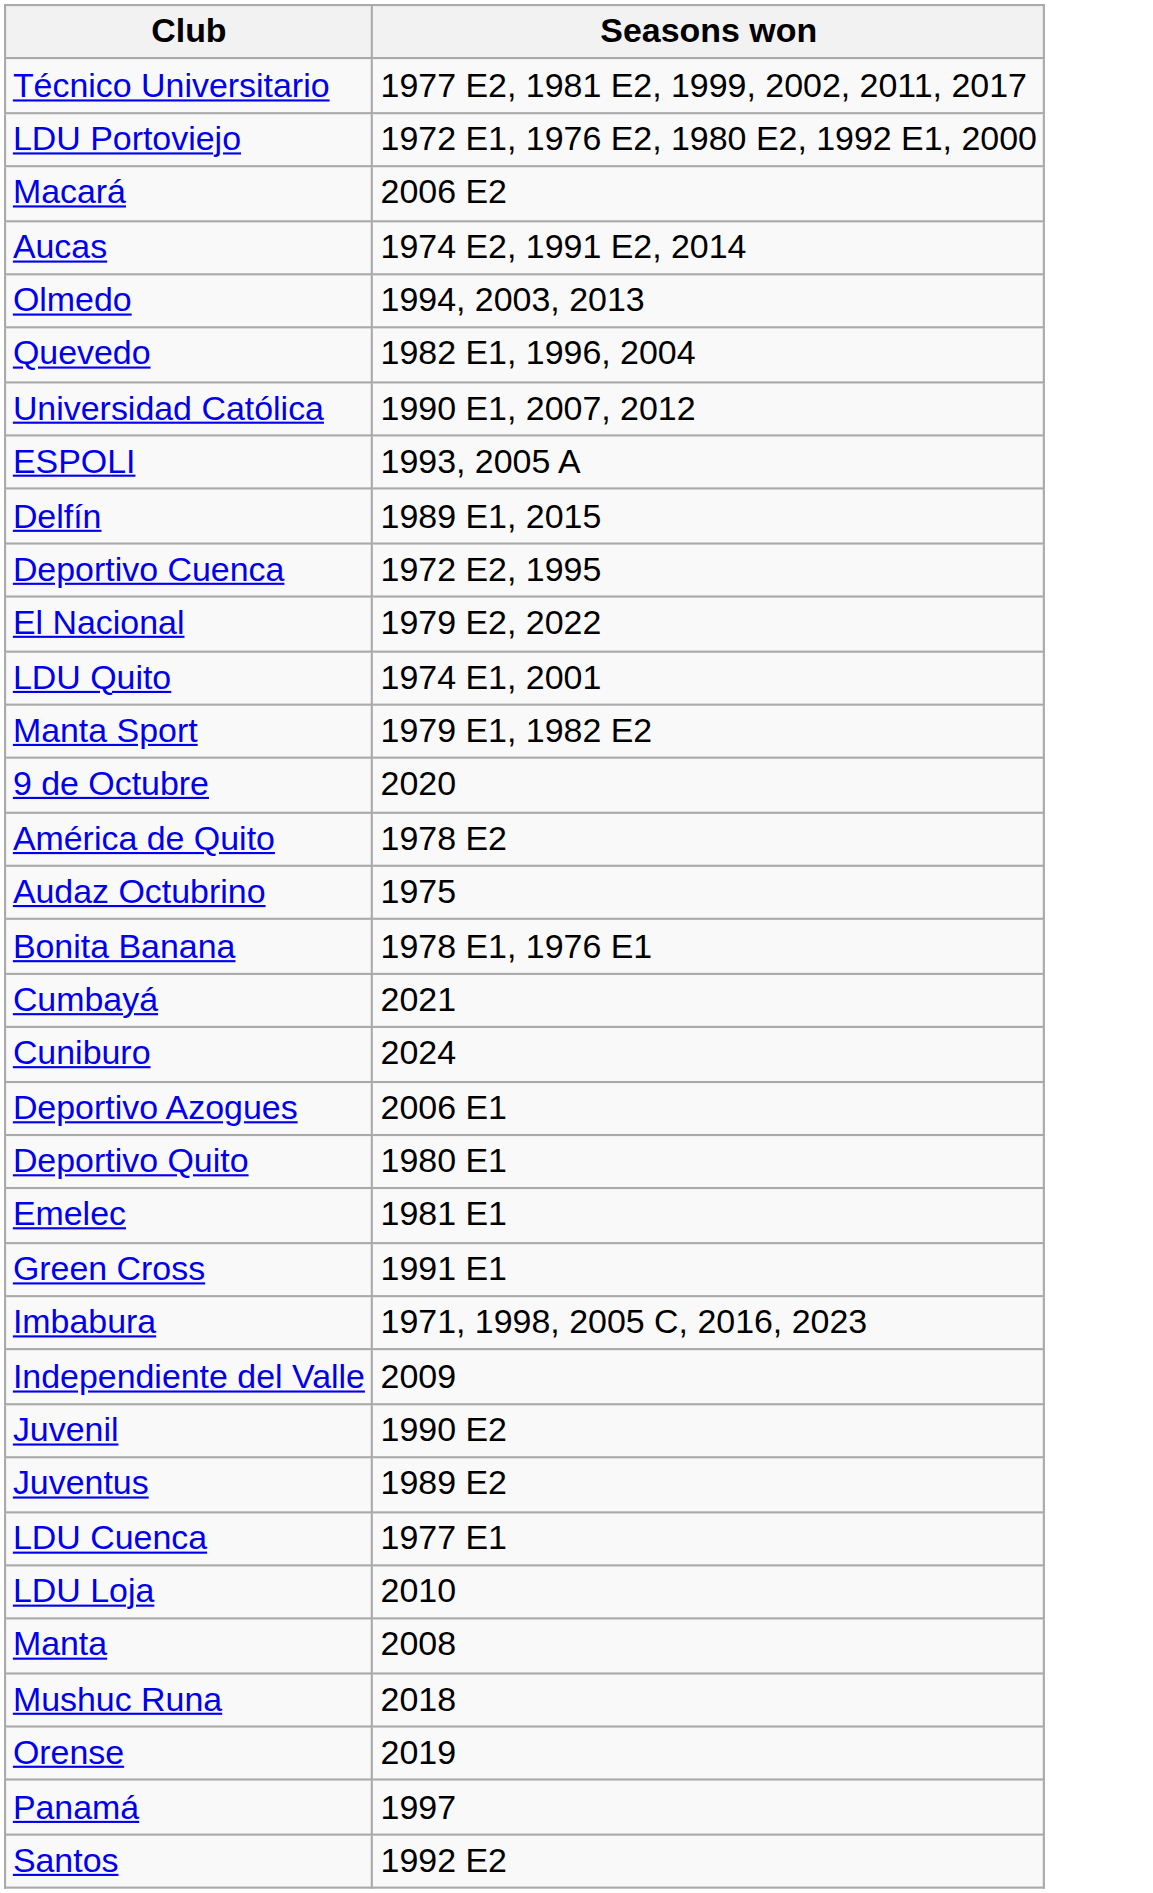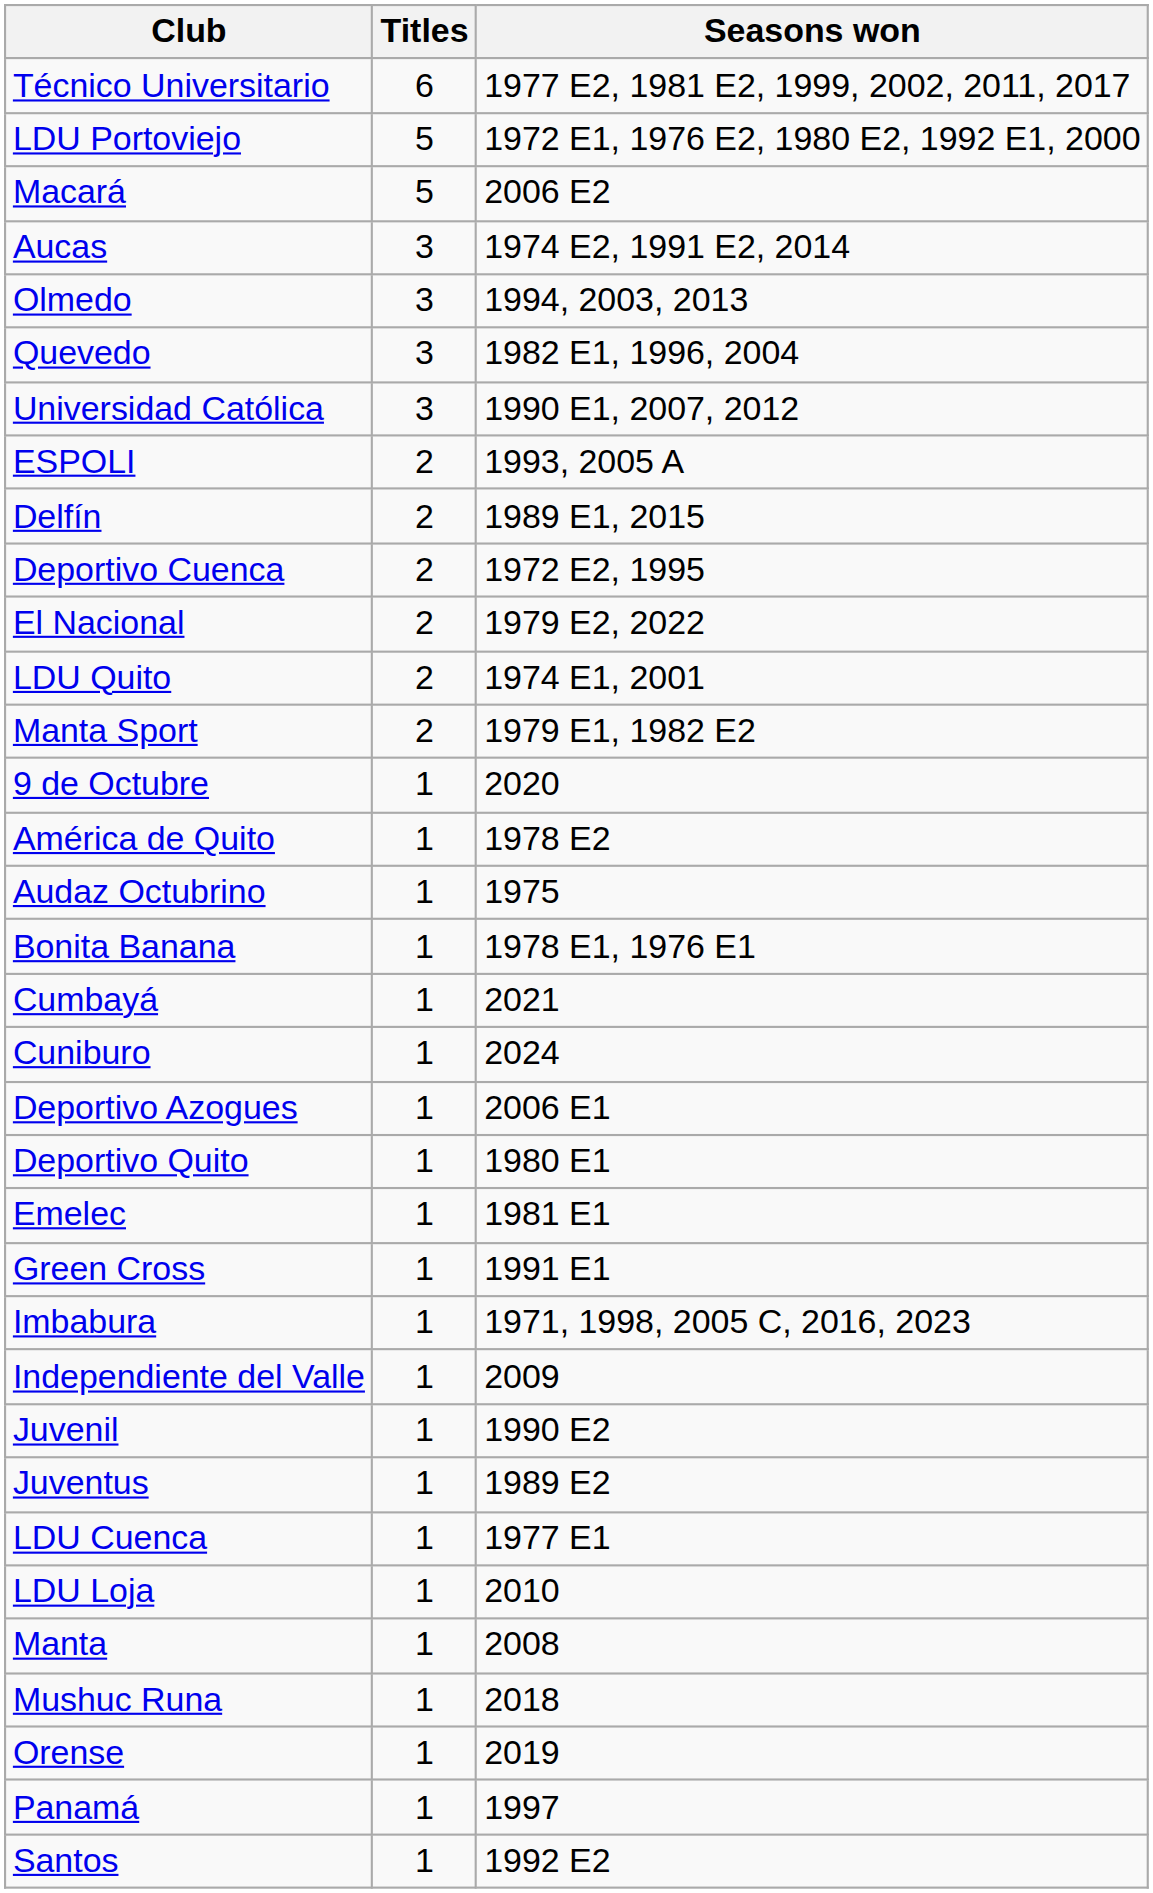 <table class="wikitable sortable plainrowheaders">
 <tr>
 <th scope=col>Club</th>
+<th scope=col>Titles</th>
 <th scope=col>Seasons won</th>
 </tr>
 <tr>
 <td><a href='#'>Técnico Universitario</a></td>
+<td align=center>6</td>
 <td>1977 E2, 1981 E2, 1999, 2002, 2011, 2017</td>
 </tr>
 <tr>
 <td><a href='#'>LDU Portoviejo</a></td>
+<td align=center>5</td>
 <td>1972 E1, 1976 E2, 1980 E2, 1992 E1, 2000</td>
 </tr>
 <tr>
 <td><a href='#'>Macará</a></td>
+<td align=center>5</td>
 <td>2006 E2</td>
 </tr>
 <tr>
 <td><a href='#'>Aucas</a></td>
+<td align=center>3</td>
 <td>1974 E2, 1991 E2, 2014</td>
 </tr>
 <tr>
 <td><a href='#'>Olmedo</a></td>
+<td align=center>3</td>
 <td>1994, 2003, 2013</td>
 </tr>
 <tr>
 <td><a href='#'>Quevedo</a></td>
+<td align=center>3</td>
 <td>1982 E1, 1996, 2004</td>
 </tr>
 <tr>
 <td><a href='#'>Universidad Católica</a></td>
+<td align=center>3</td>
 <td>1990 E1, 2007, 2012</td>
 </tr>
 <tr>
 <td><a href='#'>ESPOLI</a></td>
+<td align=center>2</td>
 <td>1993, 2005 A</td>
 </tr>
 <tr>
 <td><a href='#'>Delfín</a></td>
+<td align=center>2</td>
 <td>1989 E1, 2015</td>
 </tr>
 <tr>
 <td><a href='#'>Deportivo Cuenca</a></td>
+<td align=center>2</td>
 <td>1972 E2, 1995</td>
 </tr>
 <tr>
 <td><a href='#'>El Nacional</a></td>
+<td align="center">2</td>
 <td>1979 E2, 2022</td>
 </tr>
 <tr>
 <td><a href='#'>LDU Quito</a></td>
+<td align=center>2</td>
 <td>1974 E1, 2001</td>
 </tr>
 <tr>
 <td><a href='#'>Manta Sport</a></td>
+<td align=center>2</td>
 <td>1979 E1, 1982 E2</td>
 </tr>
 <tr>
 <td><a href='#'>9 de Octubre</a></td>
+<td align=center>1</td>
 <td>2020</td>
 </tr>
 <tr>
 <td><a href='#'>América de Quito</a></td>
+<td align="center">1</td>
 <td>1978 E2</td>
 </tr>
 <tr>
 <td><a href='#'>Audaz Octubrino</a></td>
+<td align="center">1</td>
 <td>1975</td>
 </tr>
 <tr>
 <td><a href='#'>Bonita Banana</a></td>
+<td align="center">1</td>
 <td>1978 E1, 1976 E1</td>
 </tr>
 <tr>
 <td><a href='#'>Cumbayá</a></td>
+<td align=center>1</td>
 <td>2021</td>
 </tr>
 <tr>
 <td><a href='#'>Cuniburo</a></td>
+<td align=center>1</td>
 <td>2024</td>
 </tr>
 <tr>
 <td><a href='#'>Deportivo Azogues</a></td>
+<td align="center">1</td>
 <td>2006 E1</td>
 </tr>
 <tr>
 <td><a href='#'>Deportivo Quito</a></td>
+<td align=center>1</td>
 <td>1980 E1</td>
 </tr>
 <tr>
 <td><a href='#'>Emelec</a></td>
+<td align=center>1</td>
 <td>1981 E1</td>
 </tr>
 <tr>
 <td><a href='#'>Green Cross</a></td>
+<td align=center>1</td>
 <td>1991 E1</td>
 </tr>
 <tr>
 <td><a href='#'>Imbabura</a></td>
+<td align=center>1</td>
 <td>1971, 1998,  2005 C, 2016, 2023</td>
 </tr>
 <tr>
 <td><a href='#'>Independiente del Valle</a></td>
+<td align=center>1</td>
 <td>2009</td>
 </tr>
 <tr>
 <td><a href='#'>Juvenil</a></td>
+<td align=center>1</td>
 <td>1990 E2</td>
 </tr>
 <tr>
 <td><a href='#'>Juventus</a></td>
+<td align=center>1</td>
 <td>1989 E2</td>
 </tr>
 <tr>
 <td><a href='#'>LDU Cuenca</a></td>
+<td align="center">1</td>
 <td>1977 E1</td>
 </tr>
 <tr>
 <td><a href='#'>LDU Loja</a></td>
+<td align="center">1</td>
 <td>2010</td>
 </tr>
 <tr>
 <td><a href='#'>Manta</a></td>
+<td align="center">1</td>
 <td>2008</td>
 </tr>
 <tr>
 <td><a href='#'>Mushuc Runa</a></td>
+<td align=center>1</td>
 <td>2018</td>
 </tr>
 <tr>
 <td><a href='#'>Orense</a></td>
+<td align=center>1</td>
 <td>2019</td>
 </tr>
 <tr>
 <td><a href='#'>Panamá</a></td>
+<td align=center>1</td>
 <td>1997</td>
 </tr>
 <tr>
 <td><a href='#'>Santos</a></td>
+<td align=center>1</td>
 <td>1992 E2</td>
 </tr>
 </table>
